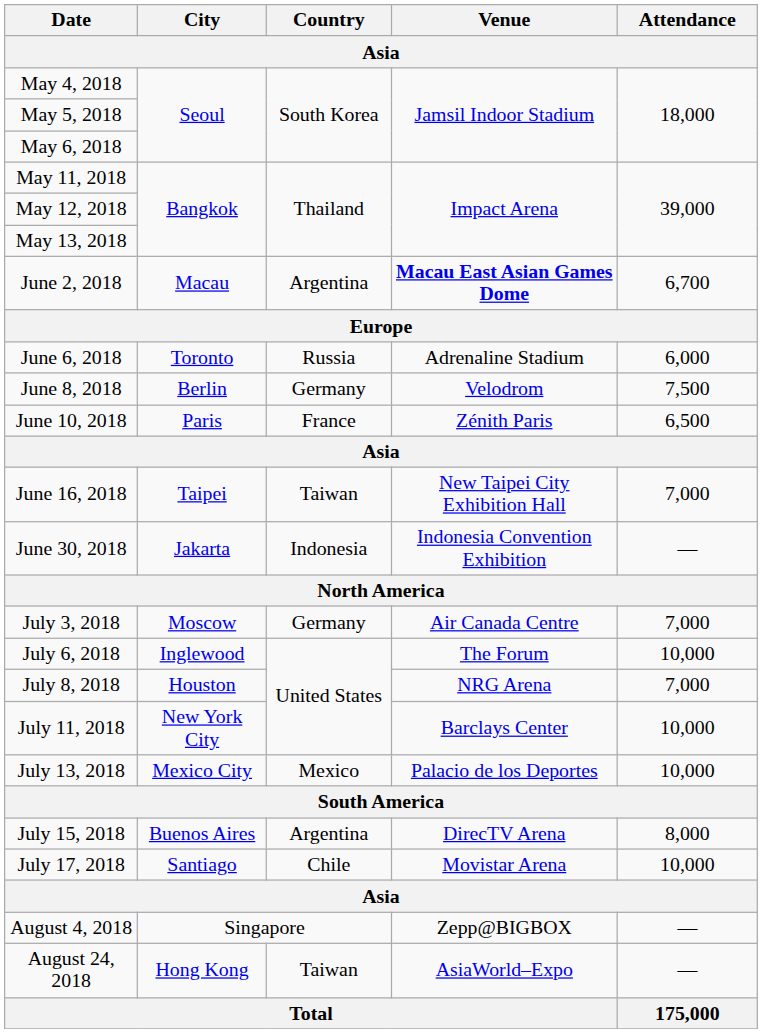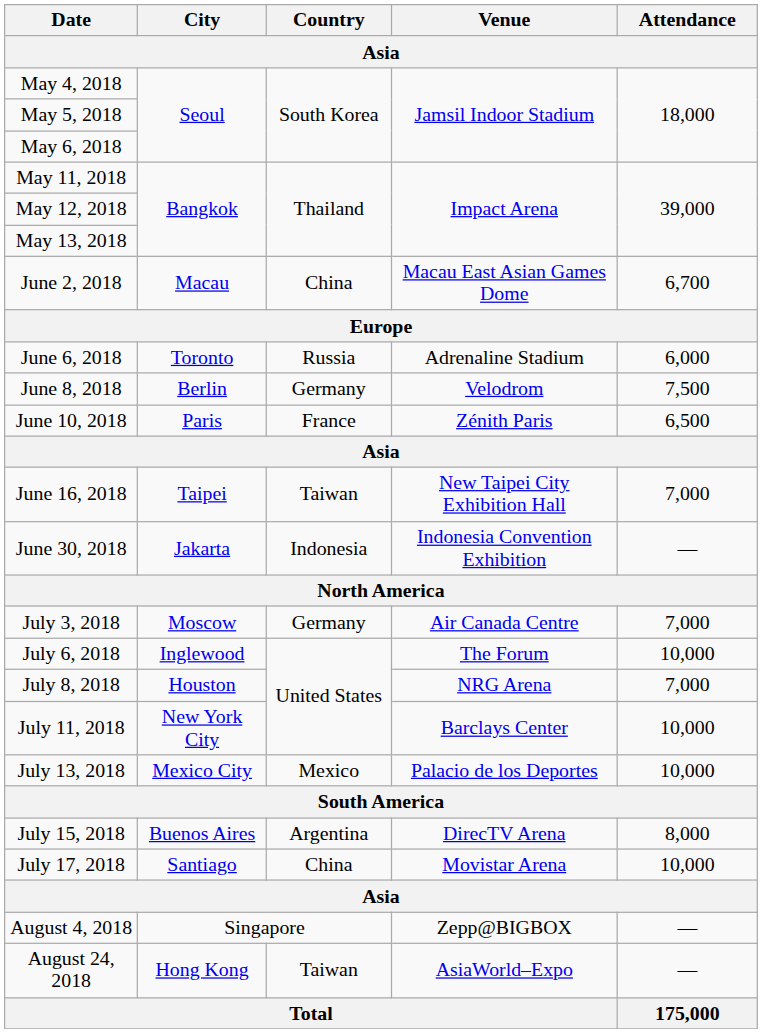 <table class="wikitable" style="text-align:center;">
 <tr>
 <th scope="col" style="width:12em;">Date</th>
 <th scope="col" style="width:9em;">City</th>
 <th scope="col" style="width:9em;">Country</th>
 <th scope="col" style="width:18em;">Venue</th>
 <th scope="col" style="width:9.5em;">Attendance</th>
 </tr>
 <tr>
 <th colspan="5">Asia</th>
 </tr>
 <tr>
 <td>May 4, 2018</td>
 <td rowspan="3"><a href='#'>Seoul</a></td>
 <td rowspan="3">South Korea</td>
 <td rowspan="3"><a href='#'>Jamsil Indoor Stadium</a></td>
 <td rowspan="3">18,000</td>
 </tr>
 <tr>
 <td>May 5, 2018</td>
 </tr>
 <tr>
 <td>May 6, 2018</td>
 </tr>
 <tr>
 <td>May 11, 2018</td>
 <td rowspan="3"><a href='#'>Bangkok</a></td>
 <td rowspan="3">Thailand</td>
 <td rowspan="3"><a href='#'>Impact Arena</a></td>
 <td rowspan="3">39,000</td>
 </tr>
 <tr>
 <td>May 12, 2018</td>
 </tr>
 <tr>
 <td>May 13, 2018</td>
 </tr>
 <tr>
 <td>June 2, 2018</td>
 <td><a href='#'>Macau</a></td>
-<td>Argentina</td>
-<td><strong><a href='#'>Macau East Asian Games Dome</a></strong></td>
+<td>China</td>
+<td><a href='#'>Macau East Asian Games Dome</a></td>
 <td>6,700</td>
 </tr>
 <tr>
 <th colspan="5">Europe</th>
 </tr>
 <tr>
 <td>June 6, 2018</td>
 <td><a href='#'>Toronto</a></td>
 <td>Russia</td>
 <td>Adrenaline Stadium</td>
 <td>6,000</td>
 </tr>
 <tr>
 <td>June 8, 2018</td>
 <td><a href='#'>Berlin</a></td>
 <td>Germany</td>
 <td><a href='#'>Velodrom</a></td>
 <td>7,500</td>
 </tr>
 <tr>
 <td>June 10, 2018</td>
 <td><a href='#'>Paris</a></td>
 <td>France</td>
 <td><a href='#'>Zénith Paris</a></td>
 <td>6,500</td>
 </tr>
 <tr>
 <th colspan="5">Asia</th>
 </tr>
 <tr>
 <td>June 16, 2018</td>
 <td><a href='#'>Taipei</a></td>
 <td>Taiwan</td>
 <td><a href='#'>New Taipei City Exhibition Hall</a></td>
 <td>7,000</td>
 </tr>
 <tr>
 <td>June 30, 2018</td>
 <td><a href='#'>Jakarta</a></td>
 <td>Indonesia</td>
 <td><a href='#'>Indonesia Convention Exhibition</a></td>
 <td>—</td>
 </tr>
 <tr>
 <th colspan="5">North America</th>
 </tr>
 <tr>
 <td>July 3, 2018</td>
 <td><a href='#'>Moscow</a></td>
 <td>Germany</td>
 <td><a href='#'>Air Canada Centre</a></td>
 <td>7,000</td>
 </tr>
 <tr>
 <td>July 6, 2018</td>
 <td><a href='#'>Inglewood</a></td>
 <td rowspan="3">United States</td>
 <td><a href='#'>The Forum</a></td>
 <td>10,000</td>
 </tr>
 <tr>
 <td>July 8, 2018</td>
 <td><a href='#'>Houston</a></td>
 <td><a href='#'>NRG Arena</a></td>
 <td>7,000</td>
 </tr>
 <tr>
 <td>July 11, 2018</td>
 <td><a href='#'>New York City</a></td>
 <td><a href='#'>Barclays Center</a></td>
 <td>10,000</td>
 </tr>
 <tr>
 <td>July 13, 2018</td>
 <td><a href='#'>Mexico City</a></td>
 <td>Mexico</td>
 <td><a href='#'>Palacio de los Deportes</a></td>
 <td>10,000</td>
 </tr>
 <tr>
 <th colspan="5">South America</th>
 </tr>
 <tr>
 <td>July 15, 2018</td>
 <td><a href='#'>Buenos Aires</a></td>
 <td>Argentina</td>
 <td><a href='#'>DirecTV Arena</a></td>
 <td>8,000</td>
 </tr>
 <tr>
 <td>July 17, 2018</td>
 <td><a href='#'>Santiago</a></td>
-<td>Chile</td>
+<td>China</td>
 <td><a href='#'>Movistar Arena</a></td>
 <td>10,000</td>
 </tr>
 <tr>
 <th colspan="5">Asia</th>
 </tr>
 <tr>
 <td>August 4, 2018</td>
 <td colspan="2">Singapore</td>
 <td>Zepp@BIGBOX</td>
 <td>—</td>
 </tr>
 <tr>
 <td>August 24, 2018</td>
 <td><a href='#'>Hong Kong</a></td>
 <td>Taiwan</td>
 <td><a href='#'>AsiaWorld–Expo</a></td>
 <td>—</td>
 </tr>
 <tr>
 <th colspan=4>Total</th>
 <th colspan=2>175,000</th>
 </tr>
 </table>
